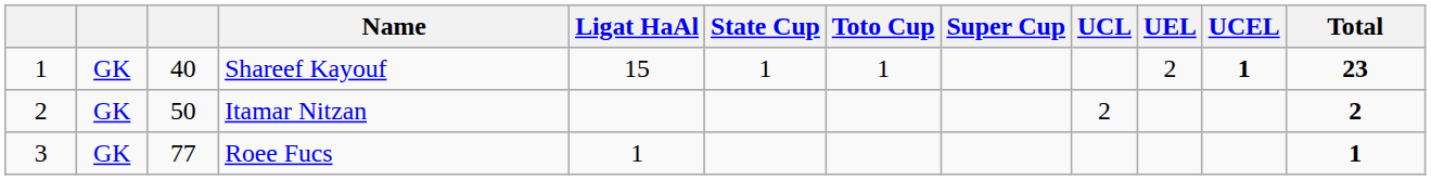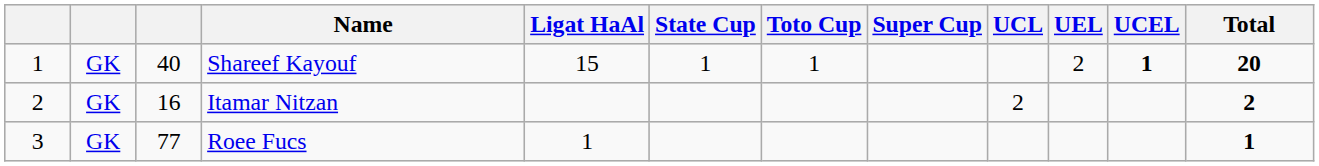 <table class="wikitable sortable" style="font-size: 95%; text-align: center;">
 <tr>
 <th width=35></th>
 <th width=35></th>
 <th width=35></th>
 <th width=200>Name</th>
 <th><a href='#'>Ligat HaAl</a></th>
 <th><a href='#'>State Cup</a></th>
 <th><a href='#'>Toto Cup</a></th>
 <th><a href='#'>Super Cup</a></th>
 <th><a href='#'>UCL</a></th>
 <th><a href='#'>UEL</a></th>
 <th><a href='#'>UCEL</a></th>
 <th width=75>Total</th>
 </tr>
 <tr>
 <td>1</td>
 <td><a href='#'>GK</a></td>
 <td>40</td>
 <td align=left> <a href='#'>Shareef Kayouf</a></td>
 <td>15</td>
 <td>1</td>
 <td>1</td>
 <td></td>
 <td></td>
 <td>2</td>
 <td><strong>1</strong></td>
-<td><strong>23</strong></td>
+<td><strong>20</strong></td>
 </tr>
 <tr>
 <td>2</td>
 <td><a href='#'>GK</a></td>
-<td>50</td>
+<td>16</td>
 <td align=left> <a href='#'>Itamar Nitzan</a></td>
 <td></td>
 <td></td>
 <td></td>
 <td></td>
 <td>2</td>
 <td></td>
 <td></td>
 <td><strong>2</strong></td>
 </tr>
 <tr>
 <td>3</td>
 <td><a href='#'>GK</a></td>
 <td>77</td>
 <td align=left> <a href='#'>Roee Fucs</a></td>
 <td>1</td>
 <td></td>
 <td></td>
 <td></td>
 <td></td>
 <td></td>
 <td></td>
 <td><strong>1</strong></td>
 </tr>
 </table>
